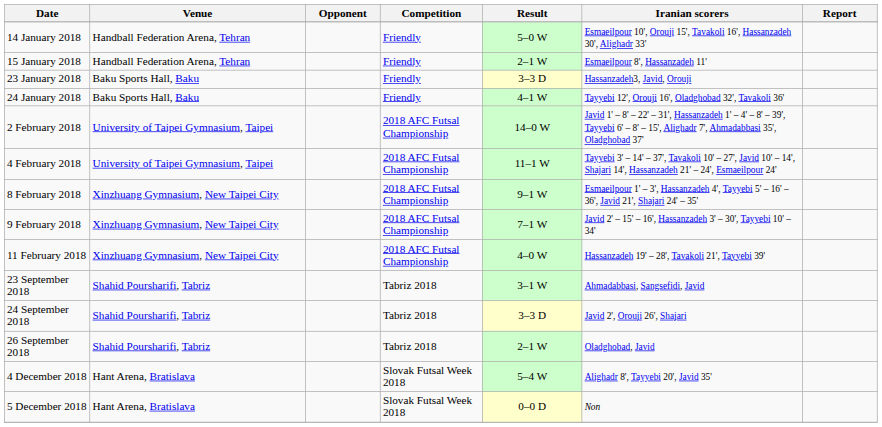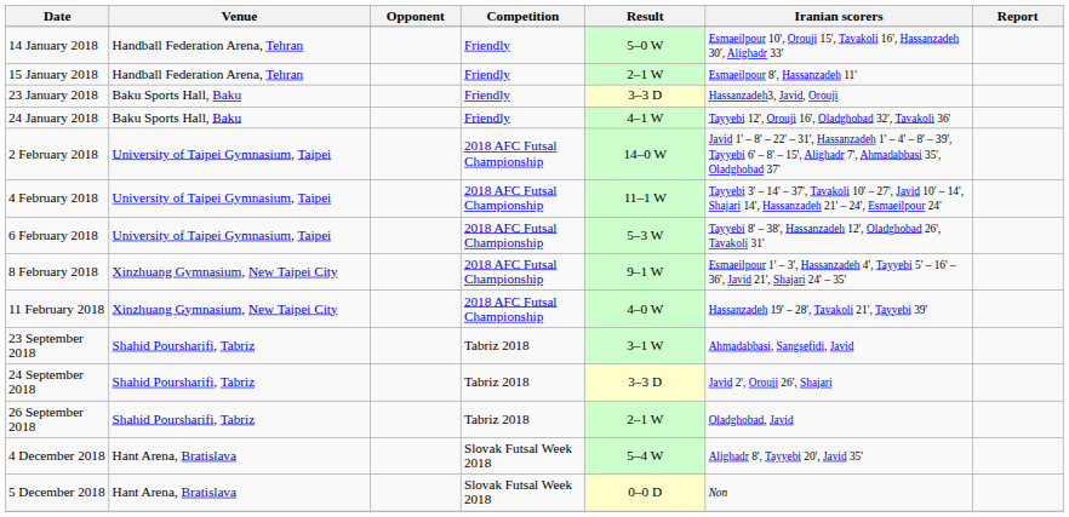 <table class="wikitable">
 <tr>
 <th width=115>Date</th>
 <th width=300>Venue</th>
 <th width=100>Opponent</th>
 <th>Competition</th>
 <th width=135>Result</th>
 <th>Iranian scorers</th>
 <th width=100>Report</th>
 </tr>
 <tr>
 </tr>
 <tr>
 <td>14 January 2018</td>
 <td> Handball Federation Arena, <a href='#'>Tehran</a></td>
 <td></td>
 <td><a href='#'>Friendly</a></td>
 <td bgcolor=#ccffcc align=center>5–0 W</td>
 <td><small> <a href='#'>Esmaeilpour</a> 10', <a href='#'>Orouji</a> 15', <a href='#'>Tavakoli</a> 16', <a href='#'>Hassanzadeh</a> 30', <a href='#'>Alighadr</a> 33' </small></td>
 <td align=center></td>
 </tr>
 <tr>
 <td>15 January 2018</td>
 <td> Handball Federation Arena, <a href='#'>Tehran</a></td>
 <td></td>
 <td><a href='#'>Friendly</a></td>
 <td bgcolor=#ccffcc align=center>2–1 W</td>
 <td><small> <a href='#'>Esmaeilpour</a> 8', <a href='#'>Hassanzadeh</a> 11' </small></td>
 <td align=center></td>
 </tr>
 <tr>
 <td>23 January 2018</td>
 <td> Baku Sports Hall, <a href='#'>Baku</a></td>
 <td></td>
 <td><a href='#'>Friendly</a></td>
 <td bgcolor=#FFFFCC align=center>3–3 D</td>
 <td><small> <a href='#'>Hassanzadeh</a>3, <a href='#'>Javid</a>, <a href='#'>Orouji</a> </small></td>
 <td align=center></td>
 </tr>
 <tr>
 <td>24 January 2018</td>
 <td> Baku Sports Hall, <a href='#'>Baku</a></td>
 <td></td>
 <td><a href='#'>Friendly</a></td>
 <td bgcolor=#ccffcc align=center>4–1 W</td>
 <td><small> <a href='#'>Tayyebi</a> 12', <a href='#'>Orouji</a> 16', <a href='#'>Oladghobad</a> 32', <a href='#'>Tavakoli</a> 36' </small></td>
 <td align=center></td>
 </tr>
 <tr>
 <td>2 February 2018</td>
 <td> <a href='#'>University of Taipei Gymnasium</a>, <a href='#'>Taipei</a></td>
 <td></td>
 <td><a href='#'>2018 AFC Futsal Championship</a></td>
 <td bgcolor=#ccffcc align=center>14–0 W</td>
 <td><small> <a href='#'>Javid</a> 1' – 8' – 22' – 31', <a href='#'>Hassanzadeh</a> 1' – 4' – 8' – 39', <a href='#'>Tayyebi</a> 6' – 8' – 15', <a href='#'>Alighadr</a> 7', <a href='#'>Ahmadabbasi</a> 35', <a href='#'>Oladghobad</a> 37' </small></td>
 <td align=center></td>
 </tr>
 <tr>
 <td>4 February 2018</td>
 <td> <a href='#'>University of Taipei Gymnasium</a>, <a href='#'>Taipei</a></td>
 <td></td>
 <td><a href='#'>2018 AFC Futsal Championship</a></td>
 <td bgcolor=#ccffcc align=center>11–1 W</td>
 <td><small> <a href='#'>Tayyebi</a> 3' – 14' – 37', <a href='#'>Tavakoli</a> 10' – 27', <a href='#'>Javid</a> 10' – 14', <a href='#'>Shajari</a> 14', <a href='#'>Hassanzadeh</a> 21' – 24', <a href='#'>Esmaeilpour</a> 24' </small></td>
 <td align=center></td>
 </tr>
 <tr>
+<td>6 February 2018</td>
+<td> <a href='#'>University of Taipei Gymnasium</a>, <a href='#'>Taipei</a></td>
+<td></td>
+<td><a href='#'>2018 AFC Futsal Championship</a></td>
+<td bgcolor=#ccffcc align=center>5–3 W</td>
+<td><small> <a href='#'>Tayyebi</a> 8' – 38', <a href='#'>Hassanzadeh</a> 12', <a href='#'>Oladghobad</a> 26', <a href='#'>Tavakoli</a> 31' </small></td>
+<td align=center></td>
+</tr>
+<tr>
 <td>8 February 2018</td>
 <td> <a href='#'>Xinzhuang Gymnasium</a>, <a href='#'>New Taipei City</a></td>
 <td></td>
 <td><a href='#'>2018 AFC Futsal Championship</a></td>
 <td bgcolor=#ccffcc align=center>9–1 W</td>
 <td><small> <a href='#'>Esmaeilpour</a> 1' – 3', <a href='#'>Hassanzadeh</a> 4', <a href='#'>Tayyebi</a> 5' – 16' – 36', <a href='#'>Javid</a> 21', <a href='#'>Shajari</a> 24' – 35' </small></td>
-<td align=center></td>
-</tr>
-<tr>
-<td>9 February 2018</td>
-<td> <a href='#'>Xinzhuang Gymnasium</a>, <a href='#'>New Taipei City</a></td>
-<td></td>
-<td><a href='#'>2018 AFC Futsal Championship</a></td>
-<td bgcolor=#ccffcc align=center>7–1 W</td>
-<td><small> <a href='#'>Javid</a> 2' – 15' – 16', <a href='#'>Hassanzadeh</a> 3' – 30', <a href='#'>Tayyebi</a> 10' – 34' </small></td>
 <td align=center></td>
 </tr>
 <tr>
 <td>11 February 2018</td>
 <td> <a href='#'>Xinzhuang Gymnasium</a>, <a href='#'>New Taipei City</a></td>
 <td></td>
 <td><a href='#'>2018 AFC Futsal Championship</a></td>
 <td bgcolor=#ccffcc align=center>4–0 W</td>
 <td><small> <a href='#'>Hassanzadeh</a> 19' – 28', <a href='#'>Tavakoli</a> 21', <a href='#'>Tayyebi</a> 39' </small></td>
 <td align=center></td>
 </tr>
 <tr>
 <td>23 September 2018</td>
 <td> <a href='#'>Shahid Poursharifi</a>, <a href='#'>Tabriz</a></td>
 <td></td>
 <td>Tabriz 2018</td>
 <td bgcolor=#ccffcc align=center>3–1 W</td>
 <td><small> <a href='#'>Ahmadabbasi</a>, <a href='#'>Sangsefidi</a>, <a href='#'>Javid</a> </small></td>
 <td align=center></td>
 </tr>
 <tr>
 <td>24 September 2018</td>
 <td> <a href='#'>Shahid Poursharifi</a>, <a href='#'>Tabriz</a></td>
 <td></td>
 <td>Tabriz 2018</td>
 <td bgcolor=#FFFFCC align=center>3–3 D</td>
 <td><small> <a href='#'>Javid</a> 2', <a href='#'>Orouji</a> 26', <a href='#'>Shajari</a> </small></td>
 <td align=center></td>
 </tr>
 <tr>
 <td>26 September 2018</td>
 <td> <a href='#'>Shahid Poursharifi</a>, <a href='#'>Tabriz</a></td>
 <td></td>
 <td>Tabriz 2018</td>
 <td bgcolor=#ccffcc align=center>2–1 W</td>
 <td><small> <a href='#'>Oladghobad</a>, <a href='#'>Javid</a> </small></td>
 <td align=center></td>
 </tr>
 <tr>
 <td>4 December 2018</td>
 <td> Hant Arena, <a href='#'>Bratislava</a></td>
 <td></td>
 <td>Slovak Futsal Week 2018</td>
 <td bgcolor=#ccffcc align=center>5–4 W</td>
 <td><small> <a href='#'>Alighadr</a> 8', <a href='#'>Tayyebi</a> 20', <a href='#'>Javid</a> 35' </small></td>
 <td align=center></td>
 </tr>
 <tr>
 <td>5 December 2018</td>
 <td> Hant Arena, <a href='#'>Bratislava</a></td>
 <td></td>
 <td>Slovak Futsal Week 2018</td>
 <td bgcolor=#FFFFCC align=center>0–0 D</td>
 <td><small> <em>Non</em> </small></td>
 <td align=center></td>
 </tr>
 <tr>
 </tr>
 </table>
